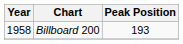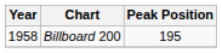 <table class="wikitable">
 <tr>
 <th align="left">Year</th>
 <th align="left">Chart</th>
 <th align="left">Peak Position</th>
 </tr>
 <tr>
 <td rowspan="1">1958</td>
 <td rowspan="1"><em>Billboard</em> 200</td>
-<td align="center">193</td>
+<td align="center">195</td>
 </tr>
 <tr>
 </tr>
 </table>
